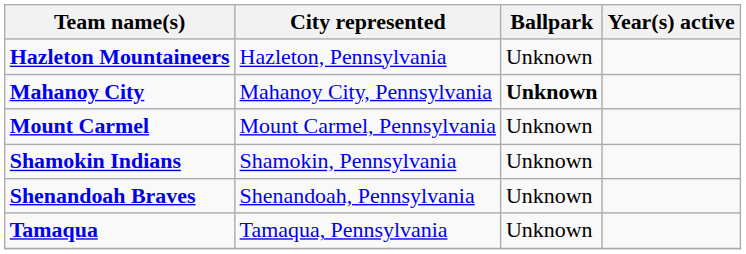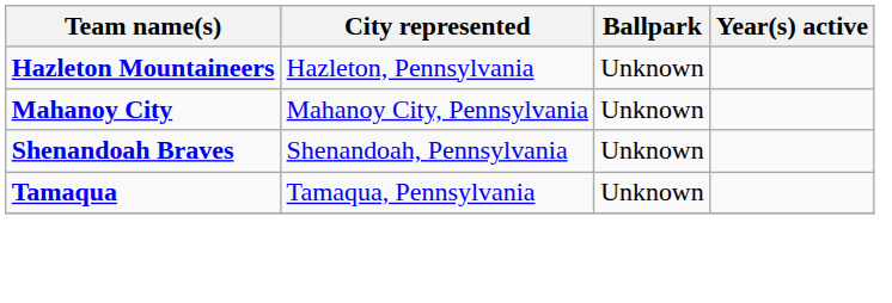 <table class="wikitable">
 <tr>
 <th>Team name(s)</th>
 <th>City represented</th>
 <th>Ballpark</th>
 <th>Year(s) active</th>
 </tr>
 <tr>
 <td><strong><a href='#'>Hazleton Mountaineers</a></strong></td>
 <td><a href='#'>Hazleton, Pennsylvania</a></td>
 <td>Unknown</td>
 <td></td>
 </tr>
 <tr>
 <td><strong><a href='#'>Mahanoy City</a></strong></td>
 <td><a href='#'>Mahanoy City, Pennsylvania</a></td>
-<td><strong>Unknown</strong></td>
-<td></td>
-</tr>
-<tr>
-<td><strong><a href='#'>Mount Carmel</a></strong></td>
-<td><a href='#'>Mount Carmel, Pennsylvania</a></td>
-<td>Unknown</td>
-<td></td>
-</tr>
-<tr>
-<td><strong><a href='#'>Shamokin Indians</a></strong></td>
-<td><a href='#'>Shamokin, Pennsylvania</a></td>
 <td>Unknown</td>
 <td></td>
 </tr>
 <tr>
 <td><strong><a href='#'>Shenandoah Braves</a></strong></td>
 <td><a href='#'>Shenandoah, Pennsylvania</a></td>
 <td>Unknown</td>
 <td></td>
 </tr>
 <tr>
 <td><strong><a href='#'>Tamaqua</a></strong></td>
 <td><a href='#'>Tamaqua, Pennsylvania</a></td>
 <td>Unknown</td>
 <td></td>
 </tr>
 <tr>
 </tr>
 </table>
